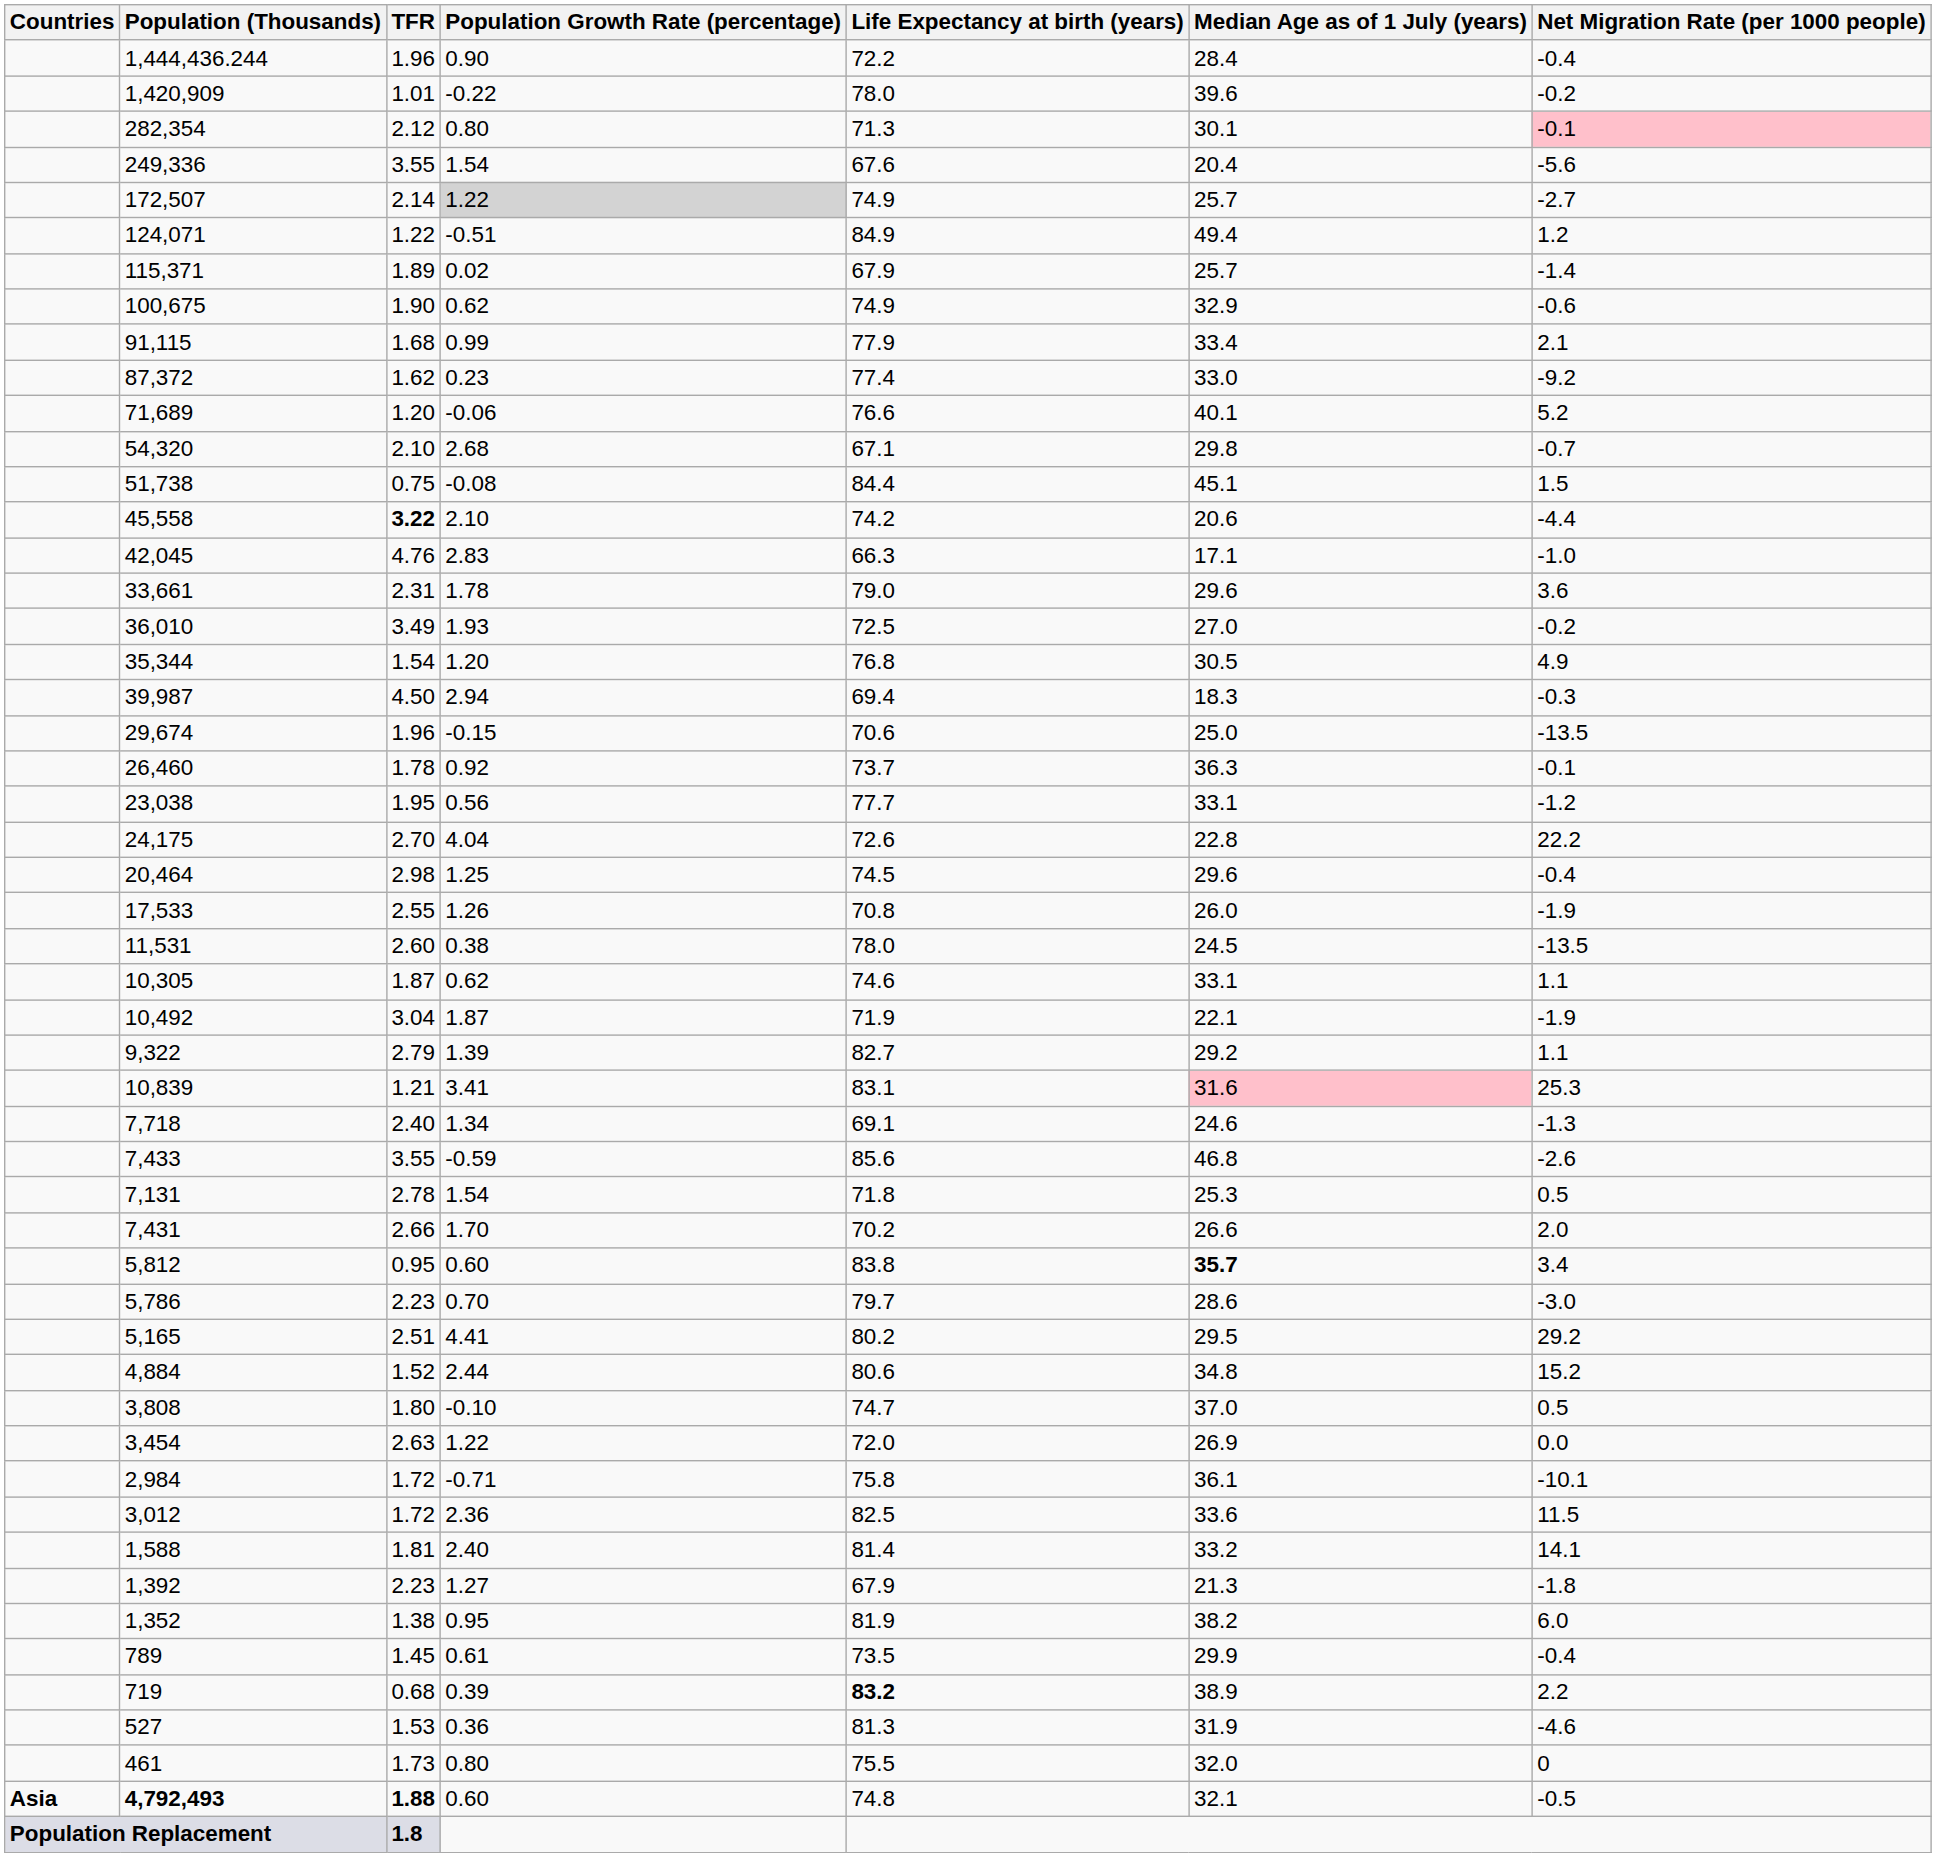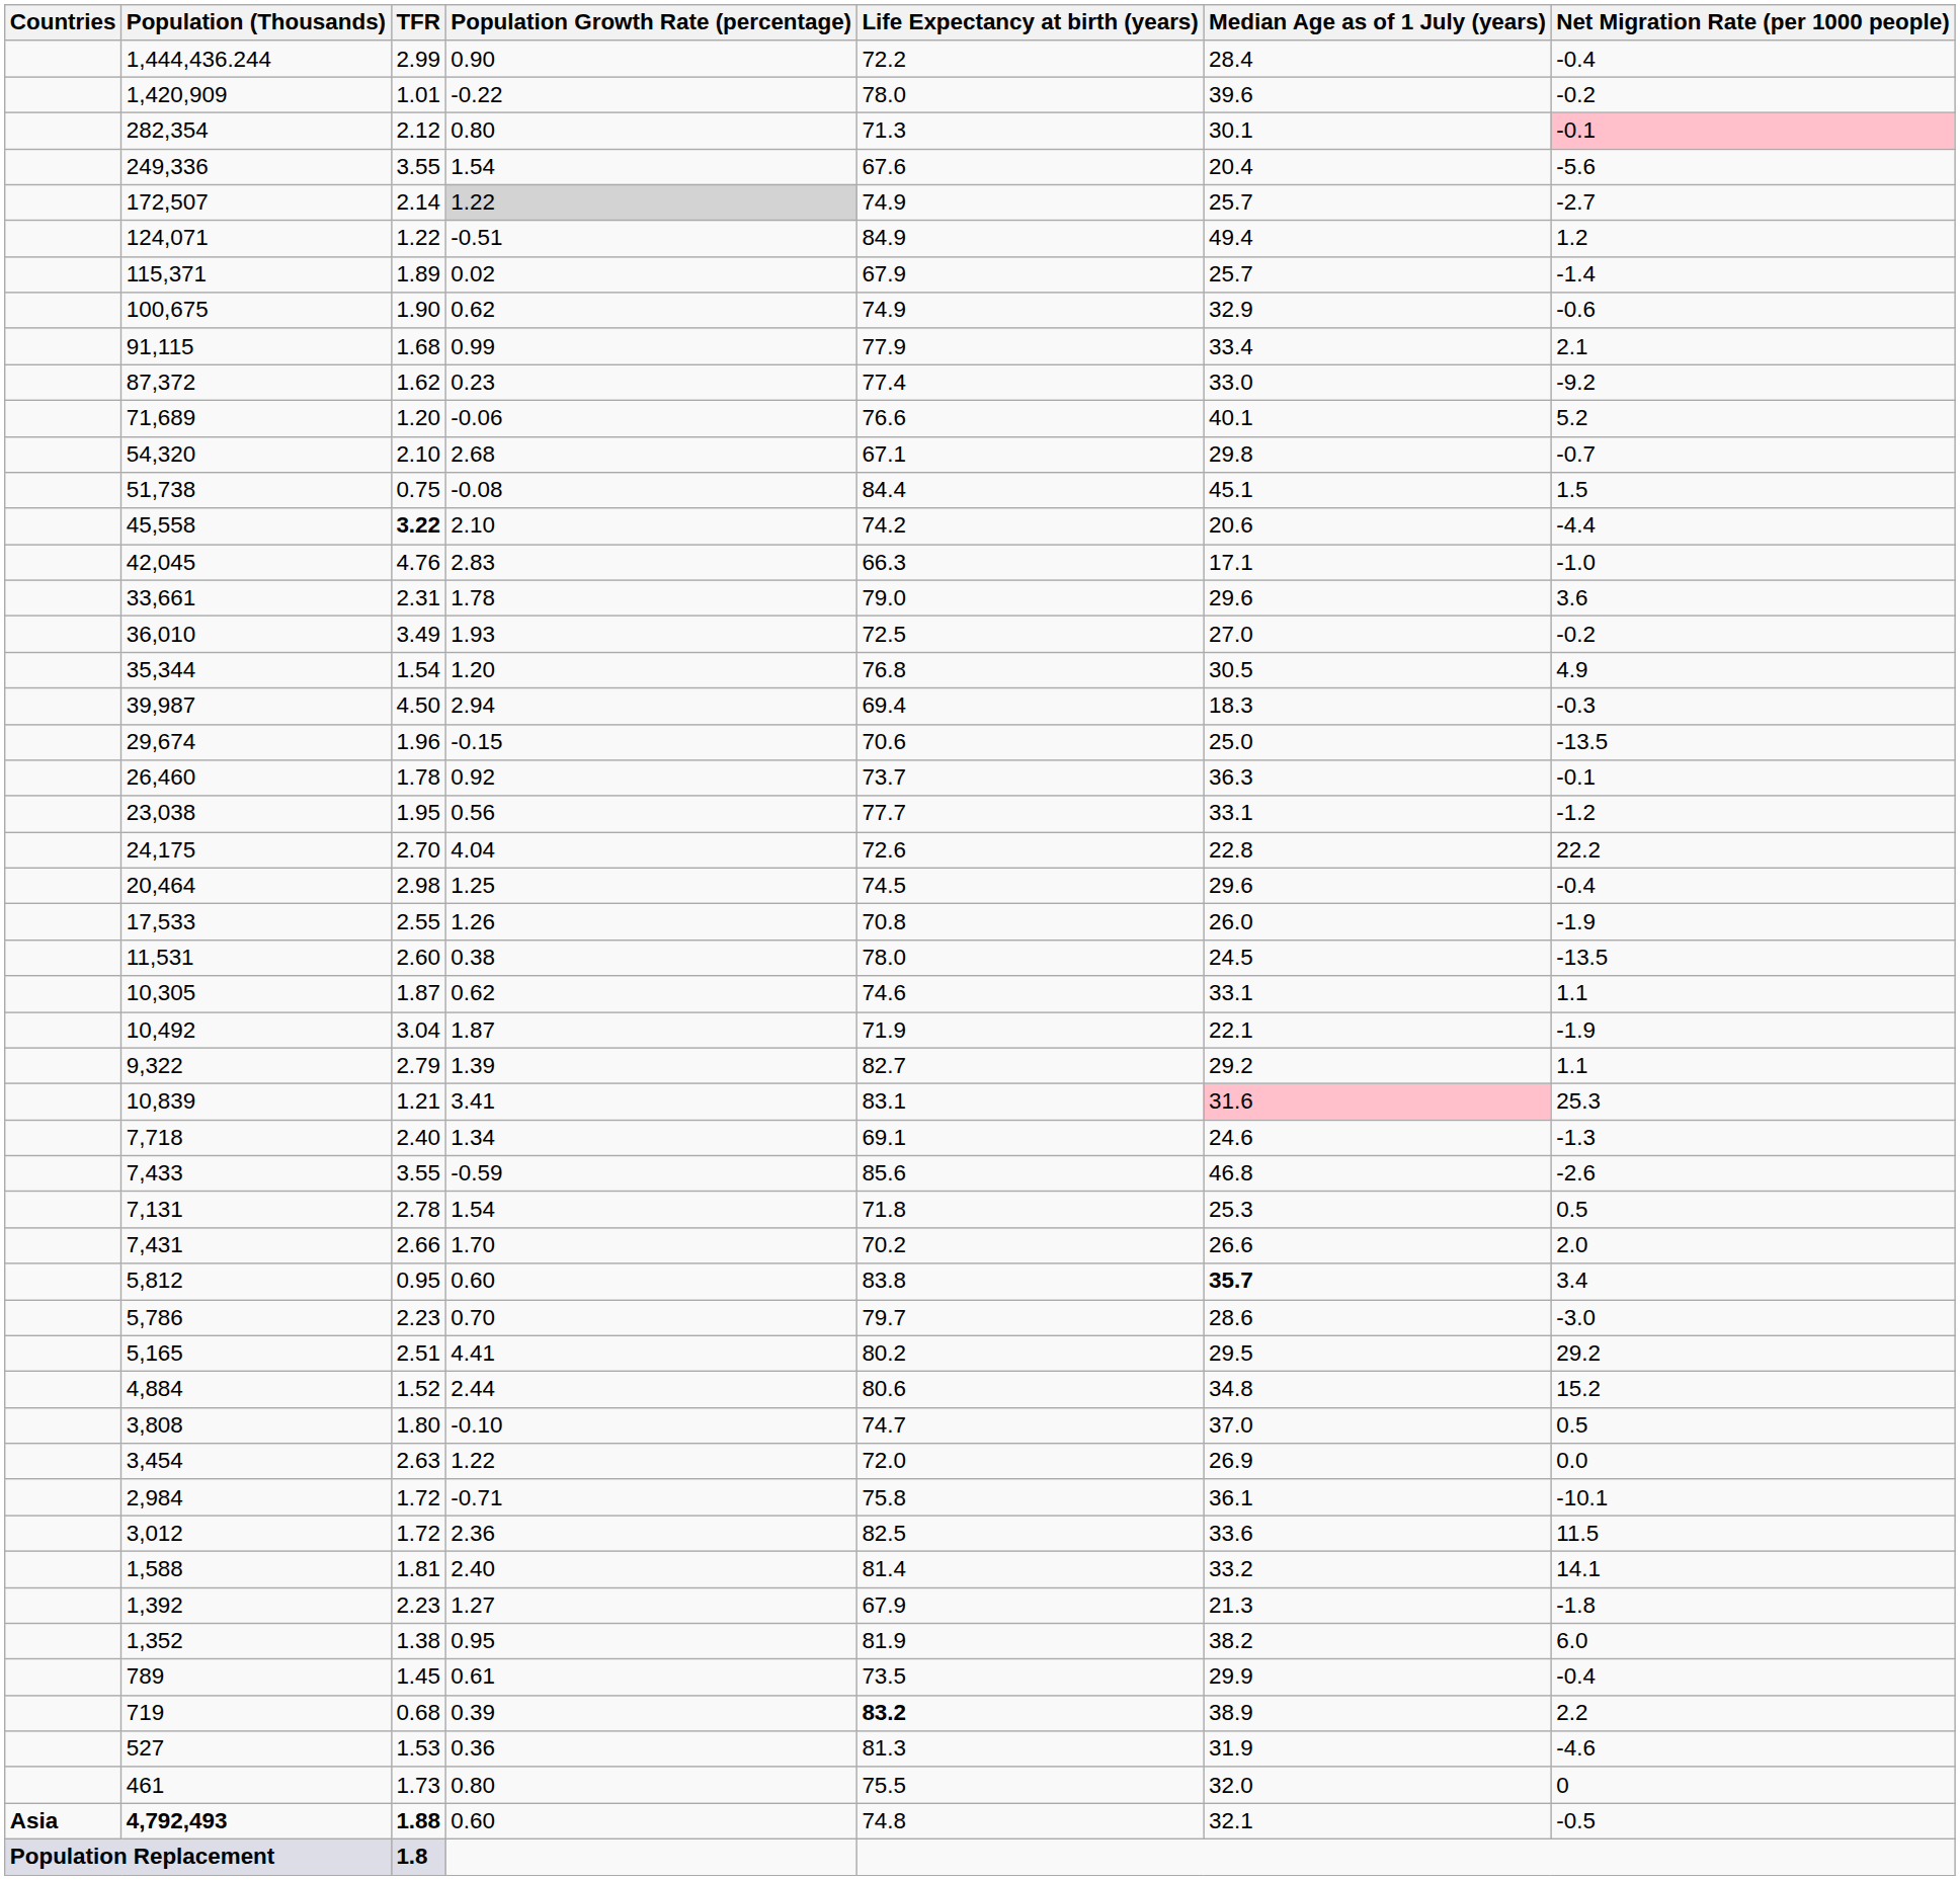 <table class="wikitable sortable">
 <tr>
 <th><strong>Countries</strong></th>
 <th><strong>Population (Thousands)</strong></th>
 <th><strong>TFR</strong></th>
 <th><strong>Population Growth Rate (percentage)</strong></th>
 <th><strong>Life Expectancy at birth (years)</strong></th>
 <th><strong>Median Age as of 1 July (years)</strong></th>
 <th><strong>Net Migration Rate (per 1000 people)</strong></th>
 </tr>
 <tr>
 <td></td>
 <td>1,444,436.244</td>
-<td>1.96</td>
+<td>2.99</td>
 <td>0.90</td>
 <td>72.2</td>
 <td>28.4</td>
 <td>-0.4</td>
 </tr>
 <tr>
 <td></td>
 <td>1,420,909</td>
 <td>1.01</td>
 <td>-0.22</td>
 <td>78.0</td>
 <td>39.6</td>
 <td>-0.2</td>
 </tr>
 <tr>
 <td></td>
 <td>282,354</td>
 <td>2.12</td>
 <td>0.80</td>
 <td>71.3</td>
 <td>30.1</td>
 <td style="background: pink;">-0.1</td>
 </tr>
 <tr>
 <td></td>
 <td>249,336</td>
 <td>3.55</td>
 <td>1.54</td>
 <td>67.6</td>
 <td>20.4</td>
 <td>-5.6</td>
 </tr>
 <tr>
 <td></td>
 <td>172,507</td>
 <td>2.14</td>
 <td style="background: lightgrey;">1.22</td>
 <td>74.9</td>
 <td>25.7</td>
 <td>-2.7</td>
 </tr>
 <tr>
 <td></td>
 <td>124,071</td>
 <td>1.22</td>
 <td>-0.51</td>
 <td>84.9</td>
 <td>49.4</td>
 <td>1.2</td>
 </tr>
 <tr>
 <td></td>
 <td>115,371</td>
 <td>1.89</td>
 <td>0.02</td>
 <td>67.9</td>
 <td>25.7</td>
 <td>-1.4</td>
 </tr>
 <tr>
 <td></td>
 <td>100,675</td>
 <td>1.90</td>
 <td>0.62</td>
 <td>74.9</td>
 <td>32.9</td>
 <td>-0.6</td>
 </tr>
 <tr>
 <td></td>
 <td>91,115</td>
 <td>1.68</td>
 <td>0.99</td>
 <td>77.9</td>
 <td>33.4</td>
 <td>2.1</td>
 </tr>
 <tr>
 <td></td>
 <td>87,372</td>
 <td>1.62</td>
 <td>0.23</td>
 <td>77.4</td>
 <td>33.0</td>
 <td>-9.2</td>
 </tr>
 <tr>
 <td></td>
 <td>71,689</td>
 <td>1.20</td>
 <td>-0.06</td>
 <td>76.6</td>
 <td>40.1</td>
 <td>5.2</td>
 </tr>
 <tr>
 <td></td>
 <td>54,320</td>
 <td>2.10</td>
 <td>2.68</td>
 <td>67.1</td>
 <td>29.8</td>
 <td>-0.7</td>
 </tr>
 <tr>
 <td></td>
 <td>51,738</td>
 <td>0.75</td>
 <td>-0.08</td>
 <td>84.4</td>
 <td>45.1</td>
 <td>1.5</td>
 </tr>
 <tr>
 <td></td>
 <td>45,558</td>
 <td><strong>3.22</strong></td>
 <td>2.10</td>
 <td>74.2</td>
 <td>20.6</td>
 <td>-4.4</td>
 </tr>
 <tr>
 <td></td>
 <td>42,045</td>
 <td>4.76</td>
 <td>2.83</td>
 <td>66.3</td>
 <td>17.1</td>
 <td>-1.0</td>
 </tr>
 <tr>
 <td></td>
 <td>33,661</td>
 <td>2.31</td>
 <td>1.78</td>
 <td>79.0</td>
 <td>29.6</td>
 <td>3.6</td>
 </tr>
 <tr>
 <td></td>
 <td>36,010</td>
 <td>3.49</td>
 <td>1.93</td>
 <td>72.5</td>
 <td>27.0</td>
 <td>-0.2</td>
 </tr>
 <tr>
 <td></td>
 <td>35,344</td>
 <td>1.54</td>
 <td>1.20</td>
 <td>76.8</td>
 <td>30.5</td>
 <td>4.9</td>
 </tr>
 <tr>
 <td></td>
 <td>39,987</td>
 <td>4.50</td>
 <td>2.94</td>
 <td>69.4</td>
 <td>18.3</td>
 <td>-0.3</td>
 </tr>
 <tr>
 <td></td>
 <td>29,674</td>
 <td>1.96</td>
 <td>-0.15</td>
 <td>70.6</td>
 <td>25.0</td>
 <td>-13.5</td>
 </tr>
 <tr>
 <td></td>
 <td>26,460</td>
 <td>1.78</td>
 <td>0.92</td>
 <td>73.7</td>
 <td>36.3</td>
 <td>-0.1</td>
 </tr>
 <tr>
 <td></td>
 <td>23,038</td>
 <td>1.95</td>
 <td>0.56</td>
 <td>77.7</td>
 <td>33.1</td>
 <td>-1.2</td>
 </tr>
 <tr>
 <td></td>
 <td>24,175</td>
 <td>2.70</td>
 <td>4.04</td>
 <td>72.6</td>
 <td>22.8</td>
 <td>22.2</td>
 </tr>
 <tr>
 <td></td>
 <td>20,464</td>
 <td>2.98</td>
 <td>1.25</td>
 <td>74.5</td>
 <td>29.6</td>
 <td>-0.4</td>
 </tr>
 <tr>
 <td></td>
 <td>17,533</td>
 <td>2.55</td>
 <td>1.26</td>
 <td>70.8</td>
 <td>26.0</td>
 <td>-1.9</td>
 </tr>
 <tr>
 <td></td>
 <td>11,531</td>
 <td>2.60</td>
 <td>0.38</td>
 <td>78.0</td>
 <td>24.5</td>
 <td>-13.5</td>
 </tr>
 <tr>
 <td></td>
 <td>10,305</td>
 <td>1.87</td>
 <td>0.62</td>
 <td>74.6</td>
 <td>33.1</td>
 <td>1.1</td>
 </tr>
 <tr>
 <td></td>
 <td>10,492</td>
 <td>3.04</td>
 <td>1.87</td>
 <td>71.9</td>
 <td>22.1</td>
 <td>-1.9</td>
 </tr>
 <tr>
 <td></td>
 <td>9,322</td>
 <td>2.79</td>
 <td>1.39</td>
 <td>82.7</td>
 <td>29.2</td>
 <td>1.1</td>
 </tr>
 <tr>
 <td></td>
 <td>10,839</td>
 <td>1.21</td>
 <td>3.41</td>
 <td>83.1</td>
 <td style="background: pink;">31.6</td>
 <td>25.3</td>
 </tr>
 <tr>
 <td></td>
 <td>7,718</td>
 <td>2.40</td>
 <td>1.34</td>
 <td>69.1</td>
 <td>24.6</td>
 <td>-1.3</td>
 </tr>
 <tr>
 <td></td>
 <td>7,433</td>
 <td>3.55</td>
 <td>-0.59</td>
 <td>85.6</td>
 <td>46.8</td>
 <td>-2.6</td>
 </tr>
 <tr>
 <td></td>
 <td>7,131</td>
 <td>2.78</td>
 <td>1.54</td>
 <td>71.8</td>
 <td>25.3</td>
 <td>0.5</td>
 </tr>
 <tr>
 <td></td>
 <td>7,431</td>
 <td>2.66</td>
 <td>1.70</td>
 <td>70.2</td>
 <td>26.6</td>
 <td>2.0</td>
 </tr>
 <tr>
 <td></td>
 <td>5,812</td>
 <td>0.95</td>
 <td>0.60</td>
 <td>83.8</td>
 <td><strong>35.7</strong></td>
 <td>3.4</td>
 </tr>
 <tr>
 <td></td>
 <td>5,786</td>
 <td>2.23</td>
 <td>0.70</td>
 <td>79.7</td>
 <td>28.6</td>
 <td>-3.0</td>
 </tr>
 <tr>
 <td></td>
 <td>5,165</td>
 <td>2.51</td>
 <td>4.41</td>
 <td>80.2</td>
 <td>29.5</td>
 <td>29.2</td>
 </tr>
 <tr>
 <td></td>
 <td>4,884</td>
 <td>1.52</td>
 <td>2.44</td>
 <td>80.6</td>
 <td>34.8</td>
 <td>15.2</td>
 </tr>
 <tr>
 <td></td>
 <td>3,808</td>
 <td>1.80</td>
 <td>-0.10</td>
 <td>74.7</td>
 <td>37.0</td>
 <td>0.5</td>
 </tr>
 <tr>
 <td></td>
 <td>3,454</td>
 <td>2.63</td>
 <td>1.22</td>
 <td>72.0</td>
 <td>26.9</td>
 <td>0.0</td>
 </tr>
 <tr>
 <td></td>
 <td>2,984</td>
 <td>1.72</td>
 <td>-0.71</td>
 <td>75.8</td>
 <td>36.1</td>
 <td>-10.1</td>
 </tr>
 <tr>
 <td></td>
 <td>3,012</td>
 <td>1.72</td>
 <td>2.36</td>
 <td>82.5</td>
 <td>33.6</td>
 <td>11.5</td>
 </tr>
 <tr>
 <td></td>
 <td>1,588</td>
 <td>1.81</td>
 <td>2.40</td>
 <td>81.4</td>
 <td>33.2</td>
 <td>14.1</td>
 </tr>
 <tr>
 <td></td>
 <td>1,392</td>
 <td>2.23</td>
 <td>1.27</td>
 <td>67.9</td>
 <td>21.3</td>
 <td>-1.8</td>
 </tr>
 <tr>
 <td></td>
 <td>1,352</td>
 <td>1.38</td>
 <td>0.95</td>
 <td>81.9</td>
 <td>38.2</td>
 <td>6.0</td>
 </tr>
 <tr>
 <td></td>
 <td>789</td>
 <td>1.45</td>
 <td>0.61</td>
 <td>73.5</td>
 <td>29.9</td>
 <td>-0.4</td>
 </tr>
 <tr>
 <td></td>
 <td>719</td>
 <td>0.68</td>
 <td>0.39</td>
 <td><strong>83.2</strong></td>
 <td>38.9</td>
 <td>2.2</td>
 </tr>
 <tr>
 <td></td>
 <td>527</td>
 <td>1.53</td>
 <td>0.36</td>
 <td>81.3</td>
 <td>31.9</td>
 <td>-4.6</td>
 </tr>
 <tr>
 <td></td>
 <td>461</td>
 <td>1.73</td>
 <td>0.80</td>
 <td>75.5</td>
 <td>32.0</td>
 <td>0</td>
 </tr>
 <tr>
 <td><strong>Asia</strong></td>
 <td><strong> 4,792,493</strong></td>
 <td><strong>1.88</strong></td>
 <td>0.60</td>
 <td>74.8</td>
 <td>32.1</td>
 <td>-0.5</td>
 </tr>
 <tr>
 <td colspan="2" style="background: #dcdde6;"><strong>Population Replacement</strong></td>
 <td style="background: #dcdde6;"><strong>1.8</strong></td>
 <td></td>
 </tr>
 </table>
